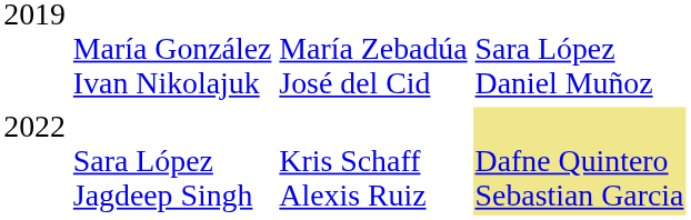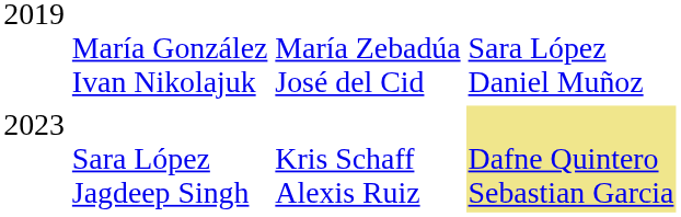 <table>
 <tr style="vertical-align:top;">
 <td>2019<br></td>
 <td><br><a href='#'>María González</a><br><a href='#'>Ivan Nikolajuk</a></td>
 <td><br><a href='#'>María Zebadúa</a><br><a href='#'>José del Cid</a></td>
 <td><br><a href='#'>Sara López</a><br><a href='#'>Daniel Muñoz</a></td>
 </tr>
 <tr style="vertical-align:top;">
-<td>2022<br></td>
+<td>2023<br></td>
 <td><br><a href='#'>Sara López</a><br><a href='#'>Jagdeep Singh</a></td>
 <td><br><a href='#'>Kris Schaff</a><br><a href='#'>Alexis Ruiz</a></td>
 <td style="background: khaki;"><br><a href='#'>Dafne Quintero</a><br><a href='#'>Sebastian Garcia</a></td>
 </tr>
 </table>
